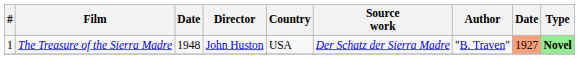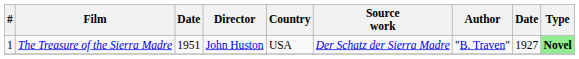 <table class="wikitable">
 <tr>
 <th>#</th>
 <th>Film</th>
 <th>Date</th>
 <th>Director</th>
 <th>Country</th>
 <th>Source<br>work</th>
 <th>Author</th>
 <th>Date</th>
 <th>Type</th>
 </tr>
 <tr>
 <td>1</td>
 <td><em><a href='#'>The Treasure of the Sierra Madre</a></em></td>
-<td>1948</td>
+<td>1951</td>
 <td><a href='#'>John Huston</a></td>
 <td>USA</td>
 <td><em><a href='#'>Der Schatz der Sierra Madre</a></em></td>
 <td>"<a href='#'>B. Traven</a>"</td>
-<td style="background: lightsalmon;">1927</td>
+<td>1927</td>
 <td style="background: lightgreen;"><strong>Novel</strong></td>
 </tr>
 <tr>
 </tr>
 </table>
